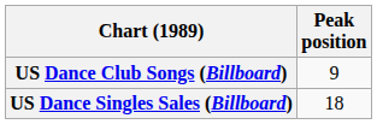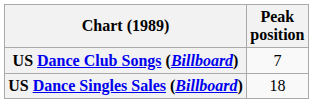 <table class="wikitable sortable plainrowheaders" style="text-align:center">
 <tr>
 <th scope="col">Chart (1989)</th>
 <th scope="col">Peak<br>position</th>
 </tr>
 <tr>
 <th scope="row">US <a href='#'>Dance Club Songs</a> (<em><a href='#'>Billboard</a></em>)</th>
-<td>9</td>
+<td>7</td>
 </tr>
 <tr>
 <th scope="row">US <a href='#'>Dance Singles Sales</a> (<em><a href='#'>Billboard</a></em>)</th>
 <td>18</td>
 </tr>
 </table>
